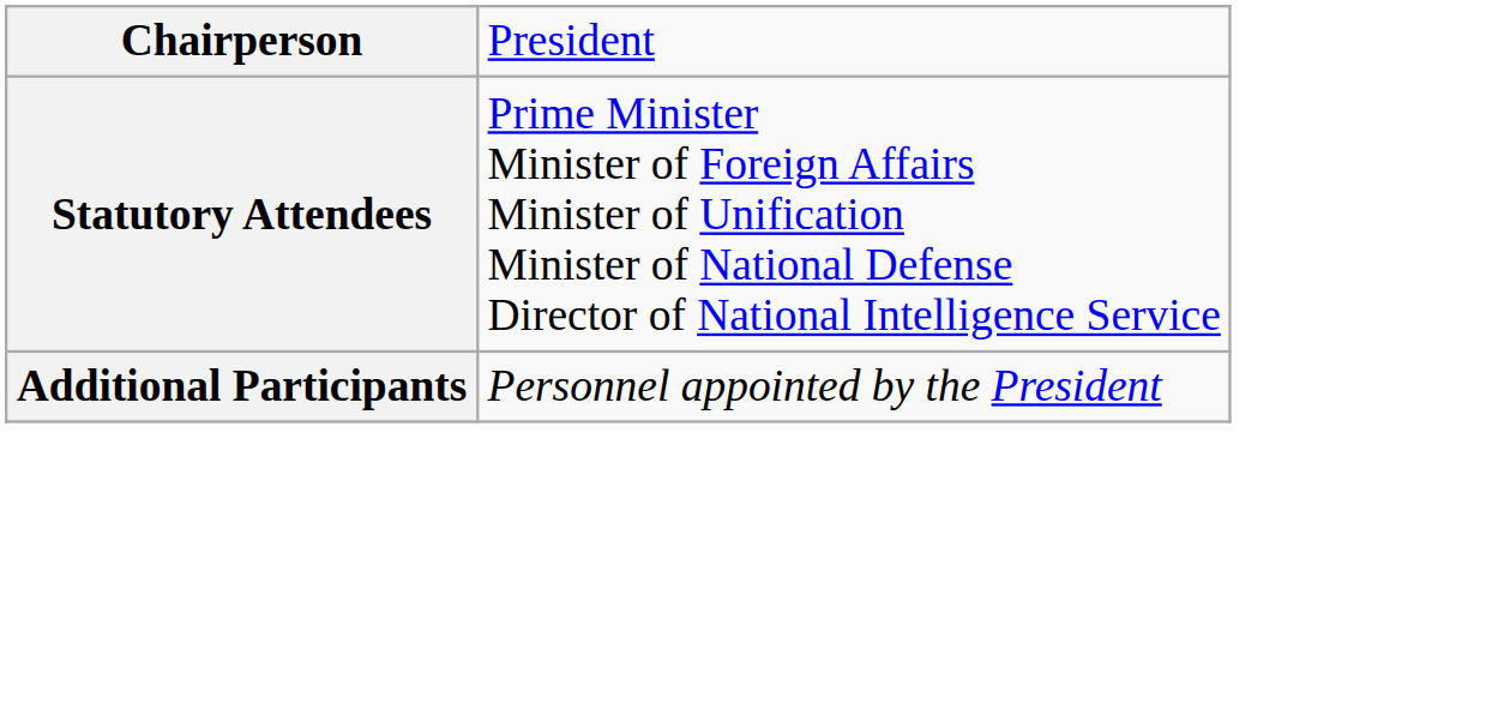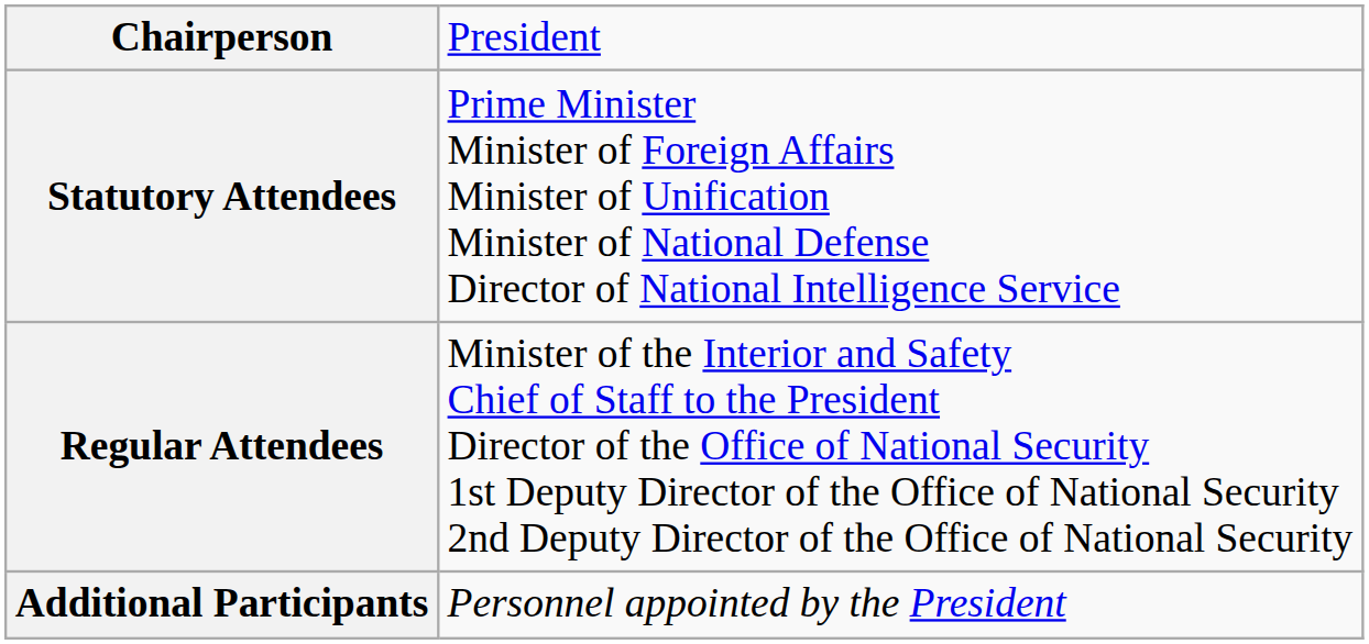 <table class=wikitable>
 <tr>
 <th>Chairperson</th>
 <td><a href='#'>President</a></td>
 </tr>
 <tr>
 <th>Statutory Attendees</th>
 <td><a href='#'>Prime Minister</a><br>Minister of <a href='#'>Foreign Affairs</a><br>Minister of <a href='#'>Unification</a><br>Minister of <a href='#'>National Defense</a><br>Director of <a href='#'>National Intelligence Service</a></td>
 </tr>
 <tr>
+<th>Regular Attendees</th>
+<td>Minister of the <a href='#'>Interior and Safety</a><br><a href='#'>Chief of Staff to the President</a><br>Director of the <a href='#'>Office of National Security</a><br>1st Deputy Director of the Office of National Security<br>2nd Deputy Director of the Office of National Security</td>
+</tr>
+<tr>
 <th>Additional Participants</th>
 <td><em>Personnel appointed by the <a href='#'>President</a></em></td>
 </tr>
 </table>
